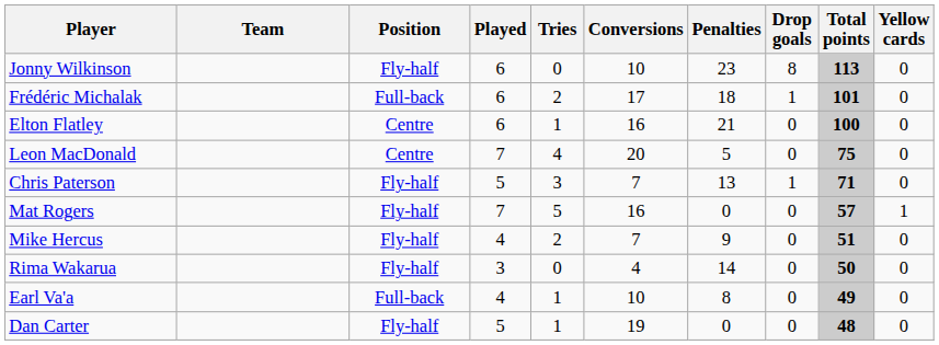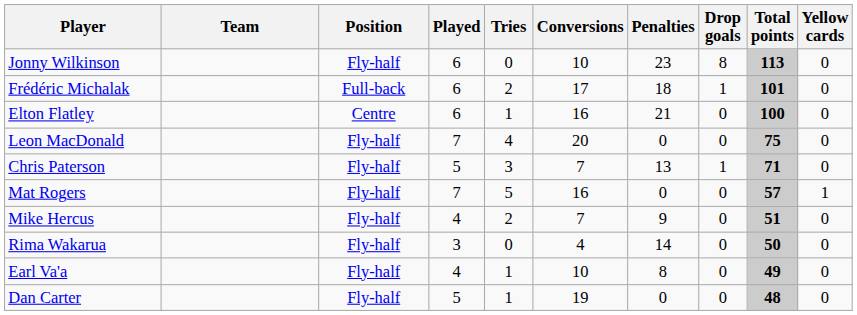 <table class="wikitable sortable" style="text-align:center">
 <tr>
 <th width=145>Player</th>
 <th width=145>Team</th>
 <th width=100>Position</th>
 <th width=40>Played</th>
 <th width=40>Tries</th>
 <th width=40>Conversions</th>
 <th width=40>Penalties</th>
 <th width=40>Drop goals</th>
 <th width=40>Total points</th>
 <th width=40>Yellow cards</th>
 </tr>
 <tr>
 <td align="left"><a href='#'>Jonny Wilkinson</a></td>
 <td align="left"></td>
 <td><a href='#'>Fly-half</a></td>
 <td>6</td>
 <td>0</td>
 <td>10</td>
 <td>23</td>
 <td>8</td>
 <td ! scope=row style="background:#ccc"><strong>113</strong></td>
 <td>0</td>
 </tr>
 <tr>
 <td align="left"><a href='#'>Frédéric Michalak</a></td>
 <td align="left"></td>
 <td><a href='#'>Full-back</a></td>
 <td>6</td>
 <td>2</td>
 <td>17</td>
 <td>18</td>
 <td>1</td>
 <td ! scope=row style="background:#ccc"><strong>101</strong></td>
 <td>0</td>
 </tr>
 <tr>
 <td align="left"><a href='#'>Elton Flatley</a></td>
 <td align="left"></td>
 <td><a href='#'>Centre</a></td>
 <td>6</td>
 <td>1</td>
 <td>16</td>
 <td>21</td>
 <td>0</td>
 <td ! scope=row style="background:#ccc"><strong>100</strong></td>
 <td>0</td>
 </tr>
 <tr>
 <td align="left"><a href='#'>Leon MacDonald</a></td>
 <td align="left"></td>
-<td><a href='#'>Centre</a></td>
+<td><a href='#'>Fly-half</a></td>
 <td>7</td>
 <td>4</td>
 <td>20</td>
-<td>5</td>
+<td>0</td>
 <td>0</td>
 <td ! scope=row style="background:#ccc"><strong>75</strong></td>
 <td>0</td>
 </tr>
 <tr>
 <td align="left"><a href='#'>Chris Paterson</a></td>
 <td align="left"></td>
 <td><a href='#'>Fly-half</a></td>
 <td>5</td>
 <td>3</td>
 <td>7</td>
 <td>13</td>
 <td>1</td>
 <td ! scope=row style="background:#ccc"><strong>71</strong></td>
 <td>0</td>
 </tr>
 <tr>
 <td align="left"><a href='#'>Mat Rogers</a></td>
 <td align="left"></td>
 <td><a href='#'>Fly-half</a></td>
 <td>7</td>
 <td>5</td>
 <td>16</td>
 <td>0</td>
 <td>0</td>
 <td ! scope=row style="background:#ccc"><strong>57</strong></td>
 <td>1</td>
 </tr>
 <tr>
 <td align="left"><a href='#'>Mike Hercus</a></td>
 <td align="left"></td>
 <td><a href='#'>Fly-half</a></td>
 <td>4</td>
 <td>2</td>
 <td>7</td>
 <td>9</td>
 <td>0</td>
 <td ! scope=row style="background:#ccc"><strong>51</strong></td>
 <td>0</td>
 </tr>
 <tr>
 <td align="left"><a href='#'>Rima Wakarua</a></td>
 <td align="left"></td>
 <td><a href='#'>Fly-half</a></td>
 <td>3</td>
 <td>0</td>
 <td>4</td>
 <td>14</td>
 <td>0</td>
 <td ! scope=row style="background:#ccc"><strong>50</strong></td>
 <td>0</td>
 </tr>
 <tr>
 <td align="left"><a href='#'>Earl Va'a</a></td>
 <td align="left"></td>
-<td><a href='#'>Full-back</a></td>
+<td><a href='#'>Fly-half</a></td>
 <td>4</td>
 <td>1</td>
 <td>10</td>
 <td>8</td>
 <td>0</td>
 <td ! scope=row style="background:#ccc"><strong>49</strong></td>
 <td>0</td>
 </tr>
 <tr>
 <td align="left"><a href='#'>Dan Carter</a></td>
 <td align="left"></td>
 <td><a href='#'>Fly-half</a></td>
 <td>5</td>
 <td>1</td>
 <td>19</td>
 <td>0</td>
 <td>0</td>
 <td ! scope=row style="background:#ccc"><strong>48</strong></td>
 <td>0</td>
 </tr>
 </table>
